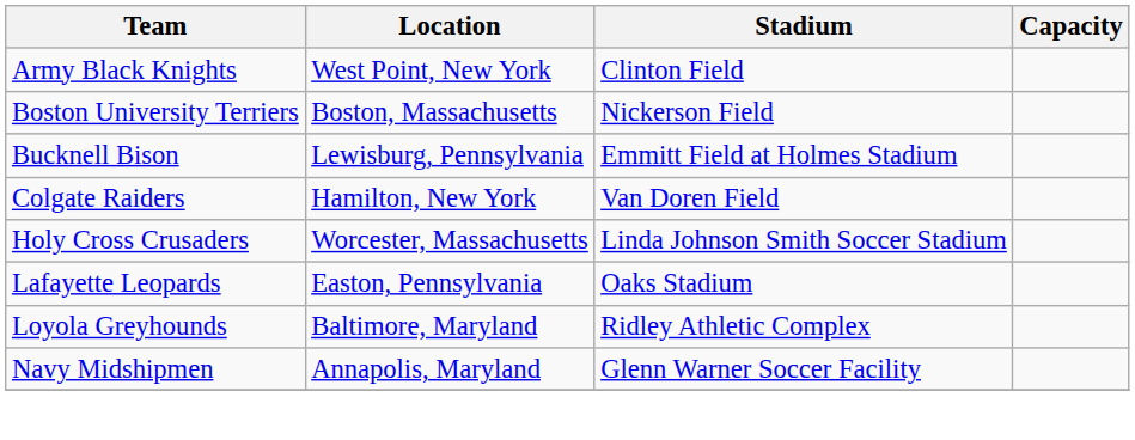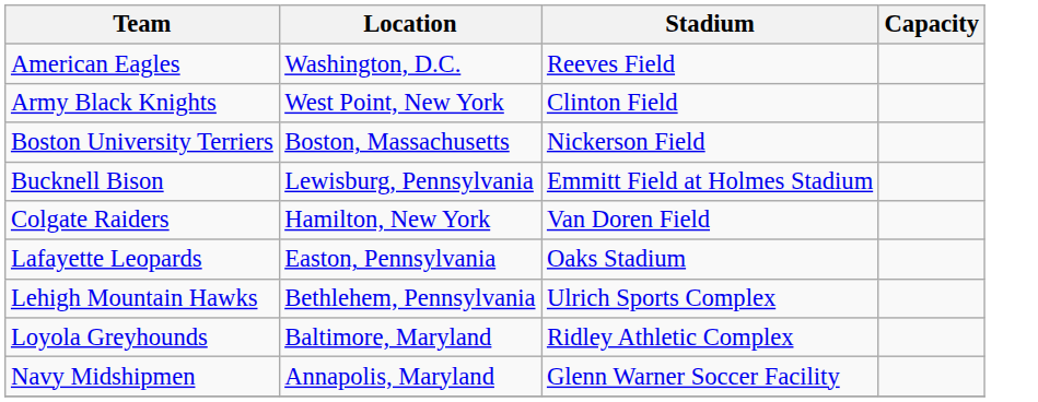 <table class="wikitable sortable" style="text-align: left;">
 <tr>
 <th>Team</th>
 <th>Location</th>
 <th>Stadium</th>
 <th>Capacity</th>
+</tr>
+<tr>
+<td><a href='#'>American Eagles</a></td>
+<td><a href='#'>Washington, D.C.</a></td>
+<td><a href='#'>Reeves Field</a></td>
+<td align="center"></td>
 </tr>
 <tr>
 <td><a href='#'>Army Black Knights</a></td>
 <td><a href='#'>West Point, New York</a></td>
 <td><a href='#'>Clinton Field</a></td>
 <td align="center"></td>
 </tr>
 <tr>
 <td><a href='#'>Boston University Terriers</a></td>
 <td><a href='#'>Boston, Massachusetts</a></td>
 <td><a href='#'>Nickerson Field</a></td>
 <td align="center"></td>
 </tr>
 <tr>
 <td><a href='#'>Bucknell Bison</a></td>
 <td><a href='#'>Lewisburg, Pennsylvania</a></td>
 <td><a href='#'>Emmitt Field at Holmes Stadium</a></td>
 <td align="center"></td>
 </tr>
 <tr>
 <td><a href='#'>Colgate Raiders</a></td>
 <td><a href='#'>Hamilton, New York</a></td>
 <td><a href='#'>Van Doren Field</a></td>
 <td align="center"></td>
 </tr>
 <tr>
-<td><a href='#'>Holy Cross Crusaders</a></td>
-<td><a href='#'>Worcester, Massachusetts</a></td>
-<td><a href='#'>Linda Johnson Smith Soccer Stadium</a></td>
+<td><a href='#'>Lafayette Leopards</a></td>
+<td><a href='#'>Easton, Pennsylvania</a></td>
+<td><a href='#'>Oaks Stadium</a></td>
 <td align="center"></td>
 </tr>
 <tr>
-<td><a href='#'>Lafayette Leopards</a></td>
-<td><a href='#'>Easton, Pennsylvania</a></td>
-<td><a href='#'>Oaks Stadium</a></td>
+<td><a href='#'>Lehigh Mountain Hawks</a></td>
+<td><a href='#'>Bethlehem, Pennsylvania</a></td>
+<td><a href='#'>Ulrich Sports Complex</a></td>
 <td align="center"></td>
 </tr>
 <tr>
 <td><a href='#'>Loyola Greyhounds</a></td>
 <td><a href='#'>Baltimore, Maryland</a></td>
 <td><a href='#'>Ridley Athletic Complex</a></td>
 <td align="center"></td>
 </tr>
 <tr>
 <td><a href='#'>Navy Midshipmen</a></td>
 <td><a href='#'>Annapolis, Maryland</a></td>
 <td><a href='#'>Glenn Warner Soccer Facility</a></td>
 <td align="center"></td>
 </tr>
 <tr>
 </tr>
 </table>
